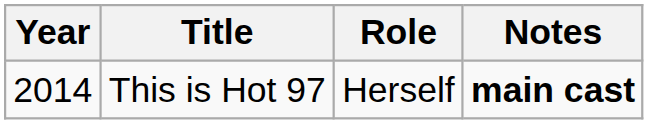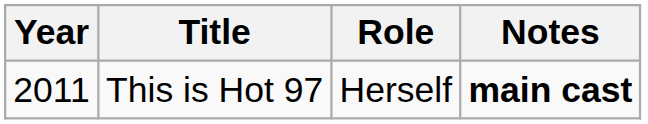 <table class="wikitable sortable">
 <tr>
 <th>Year</th>
 <th>Title</th>
 <th>Role</th>
 <th>Notes</th>
 </tr>
 <tr>
-<td>2014</td>
+<td>2011</td>
 <td>This is Hot 97</td>
 <td>Herself</td>
 <td><strong>main cast</strong></td>
 </tr>
 </table>
